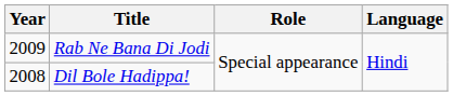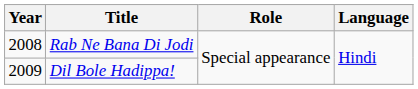 <table class="wikitable sortable plainrowheaders">
 <tr>
 <th scope="col">Year</th>
 <th scope="col">Title</th>
 <th scope="col">Role</th>
 <th scope="col">Language</th>
 </tr>
 <tr>
-<td>2009</td>
+<td>2008</td>
 <td><em><a href='#'>Rab Ne Bana Di Jodi</a></em></td>
 <td rowspan="2">Special appearance</td>
 <td rowspan="2"><a href='#'>Hindi</a></td>
 </tr>
 <tr>
-<td>2008</td>
+<td>2009</td>
 <td><em><a href='#'>Dil Bole Hadippa!</a></em></td>
 </tr>
 </table>
